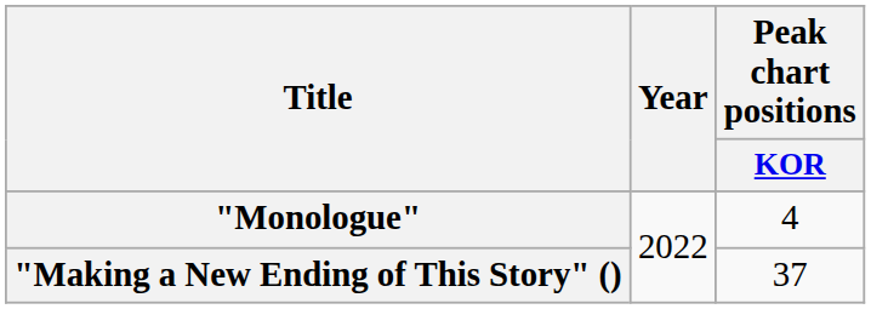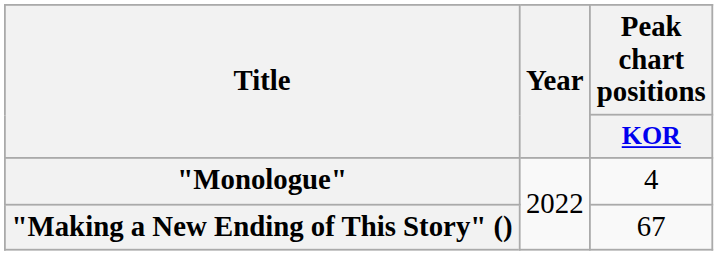 <table class="wikitable plainrowheaders" style="text-align:center;">
 <tr>
 <th scope="col" rowspan="2">Title</th>
 <th scope="col" rowspan="2">Year</th>
 <th scope="col" colspan="1">Peak chart positions</th>
 </tr>
 <tr>
 <th scope="col" style="width:3em; font-size:90%"><a href='#'>KOR</a><br></th>
 </tr>
 <tr>
 <th scope="row">"Monologue"</th>
 <td rowspan="2">2022</td>
 <td>4</td>
 </tr>
 <tr>
 <th scope="row">"Making a New Ending of This Story" ()</th>
-<td>37</td>
+<td>67</td>
 </tr>
 </table>
